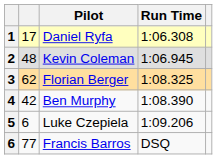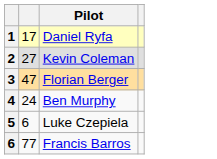 <table class="wikitable" style="font-size: 95%;">
 <tr>
 <th></th>
 <th></th>
 <th>Pilot</th>
-<th>Run Time</th>
 <th></th>
 </tr>
 <tr>
 <th>1</th>
 <td style="background:#ffffbf;">17</td>
 <td style="background:#ffffbf;"> <a href='#'>Daniel Ryfa</a></td>
-<td style="background:#ffffbf;">1:06.308</td>
 <td style="background:#ffffbf;"></td>
 </tr>
 <tr>
 <th>2</th>
-<td style="background:#dfdfdf;">48</td>
+<td style="background:#dfdfdf;">27</td>
 <td style="background:#dfdfdf;"> <a href='#'>Kevin Coleman</a></td>
-<td style="background:#dfdfdf;">1:06.945</td>
 <td style="background:#dfdfdf;"></td>
 </tr>
 <tr>
 <th>3</th>
-<td style="background:#ffdf9f;">62</td>
+<td style="background:#ffdf9f;">47</td>
 <td style="background:#ffdf9f;"> <a href='#'>Florian Berger</a></td>
-<td style="background:#ffdf9f;">1:08.325</td>
 <td style="background:#ffdf9f;"></td>
 </tr>
 <tr>
 <th>4</th>
-<td>42</td>
+<td>24</td>
 <td> <a href='#'>Ben Murphy</a></td>
-<td>1:08.390</td>
 <td></td>
 </tr>
 <tr>
 <th>5</th>
 <td>6</td>
 <td> Luke Czepiela</td>
-<td>1:09.206</td>
 <td></td>
 </tr>
 <tr>
 <th>6</th>
 <td>77</td>
 <td> <a href='#'>Francis Barros</a></td>
-<td>DSQ</td>
 <td></td>
 </tr>
 </table>
